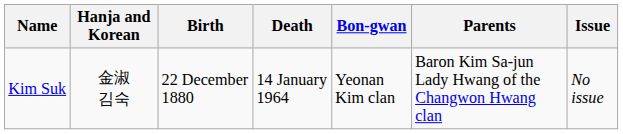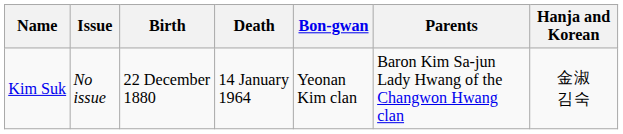 <table class="wikitable">
 <tr>
 <th>Name</th>
-<th>Hanja and Korean</th>
+<th>Issue</th>
 <th>Birth</th>
 <th>Death</th>
 <th><a href='#'>Bon-gwan</a></th>
 <th>Parents</th>
-<th>Issue</th>
+<th>Hanja and Korean</th>
 </tr>
 <tr>
 <td style="white-space:nowrap"><a href='#'>Kim Suk</a><br></td>
-<td align="center">金淑<br>김숙</td>
+<td><em>No issue</em></td>
 <td>22 December 1880</td>
 <td>14 January 1964</td>
 <td>Yeonan Kim clan</td>
 <td>Baron Kim Sa-jun<br>Lady Hwang of the <a href='#'>Changwon Hwang clan</a></td>
-<td><em>No issue</em></td>
+<td align="center">金淑<br>김숙</td>
 </tr>
 </table>
